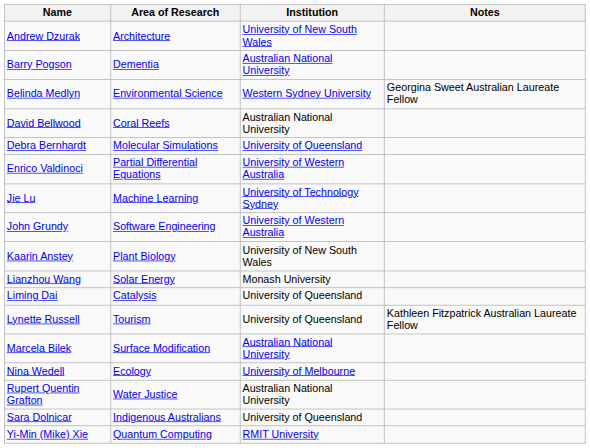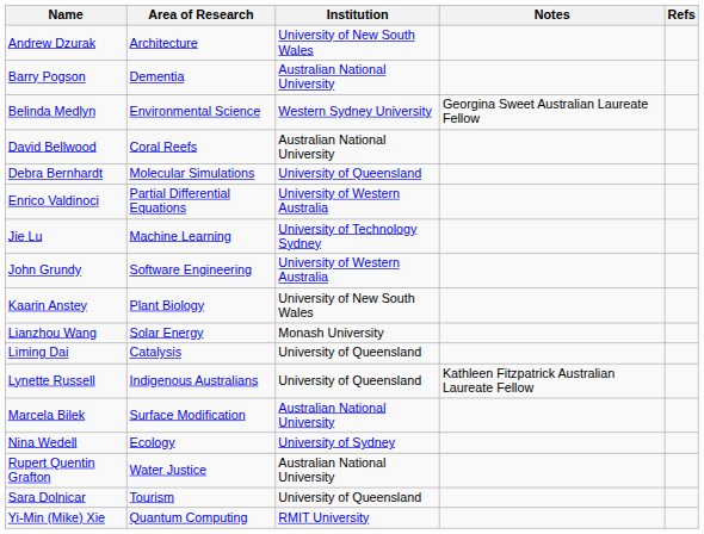 <table class="wikitable">
 <tr>
 <th>Name</th>
 <th>Area of Research</th>
 <th>Institution</th>
 <th>Notes</th>
+<th>Refs</th>
 </tr>
 <tr>
 <td><a href='#'>Andrew Dzurak</a></td>
 <td><a href='#'>Architecture</a></td>
 <td><a href='#'>University of New South Wales</a></td>
+<td></td>
 <td></td>
 </tr>
 <tr>
 <td><a href='#'>Barry Pogson</a></td>
 <td><a href='#'>Dementia</a></td>
 <td><a href='#'>Australian National University</a></td>
 <td></td>
+<td></td>
 </tr>
 <tr>
 <td><a href='#'>Belinda Medlyn</a></td>
 <td><a href='#'>Environmental Science</a></td>
 <td><a href='#'>Western Sydney University</a></td>
 <td>Georgina Sweet Australian Laureate Fellow</td>
+<td></td>
 </tr>
 <tr>
 <td><a href='#'>David Bellwood</a></td>
 <td><a href='#'>Coral Reefs</a></td>
 <td>Australian National University</td>
+<td></td>
 <td></td>
 </tr>
 <tr>
 <td><a href='#'>Debra Bernhardt</a></td>
 <td><a href='#'>Molecular Simulations</a></td>
 <td><a href='#'>University of Queensland</a></td>
 <td></td>
+<td></td>
 </tr>
 <tr>
 <td><a href='#'>Enrico Valdinoci</a></td>
 <td><a href='#'>Partial Differential Equations</a></td>
 <td><a href='#'>University of Western Australia</a></td>
+<td></td>
 <td></td>
 </tr>
 <tr>
 <td><a href='#'>Jie Lu</a></td>
 <td><a href='#'>Machine Learning</a></td>
 <td><a href='#'>University of Technology Sydney</a></td>
 <td></td>
+<td></td>
 </tr>
 <tr>
 <td><a href='#'>John Grundy</a></td>
 <td><a href='#'>Software Engineering</a></td>
 <td><a href='#'>University of Western Australia</a></td>
+<td></td>
 <td></td>
 </tr>
 <tr>
 <td><a href='#'>Kaarin Anstey</a></td>
 <td><a href='#'>Plant Biology</a></td>
 <td>University of New South Wales</td>
 <td></td>
+<td></td>
 </tr>
 <tr>
 <td><a href='#'>Lianzhou Wang</a></td>
 <td><a href='#'>Solar Energy</a></td>
 <td>Monash University</td>
+<td></td>
 <td></td>
 </tr>
 <tr>
 <td><a href='#'>Liming Dai</a></td>
 <td><a href='#'>Catalysis</a></td>
 <td>University of Queensland</td>
 <td></td>
+<td></td>
 </tr>
 <tr>
 <td><a href='#'>Lynette Russell</a></td>
-<td><a href='#'>Tourism</a></td>
+<td><a href='#'>Indigenous Australians</a></td>
 <td>University of Queensland</td>
 <td>Kathleen Fitzpatrick Australian Laureate Fellow</td>
+<td></td>
 </tr>
 <tr>
 <td><a href='#'>Marcela Bilek</a></td>
 <td><a href='#'>Surface Modification</a></td>
 <td><a href='#'>Australian National University</a></td>
 <td></td>
+<td></td>
 </tr>
 <tr>
 <td><a href='#'>Nina Wedell</a></td>
 <td><a href='#'>Ecology</a></td>
-<td><a href='#'>University of Melbourne</a></td>
+<td><a href='#'>University of Sydney</a></td>
+<td></td>
 <td></td>
 </tr>
 <tr>
 <td><a href='#'>Rupert Quentin Grafton</a></td>
 <td><a href='#'>Water Justice</a></td>
 <td>Australian National University</td>
 <td></td>
+<td></td>
 </tr>
 <tr>
 <td><a href='#'>Sara Dolnicar</a></td>
-<td><a href='#'>Indigenous Australians</a></td>
+<td><a href='#'>Tourism</a></td>
 <td>University of Queensland</td>
+<td></td>
 <td></td>
 </tr>
 <tr>
 <td><a href='#'>Yi-Min (Mike) Xie</a></td>
 <td><a href='#'>Quantum Computing</a></td>
 <td><a href='#'>RMIT University</a></td>
 <td></td>
+<td></td>
 </tr>
 </table>
